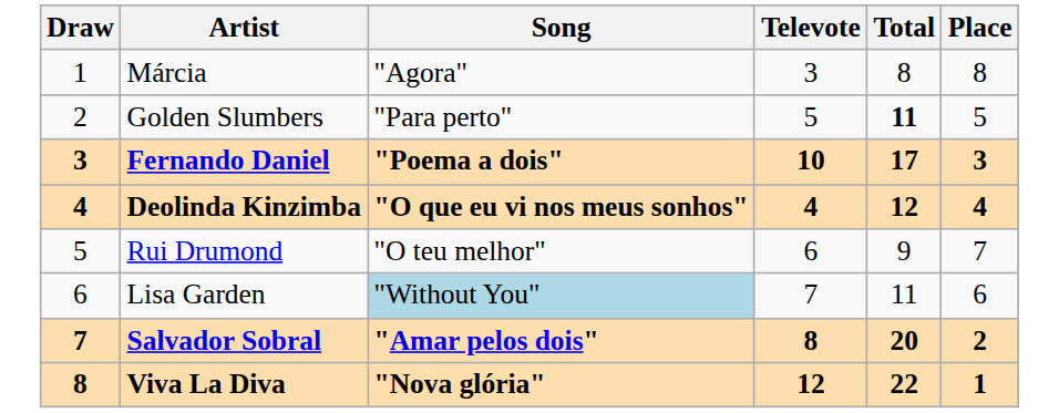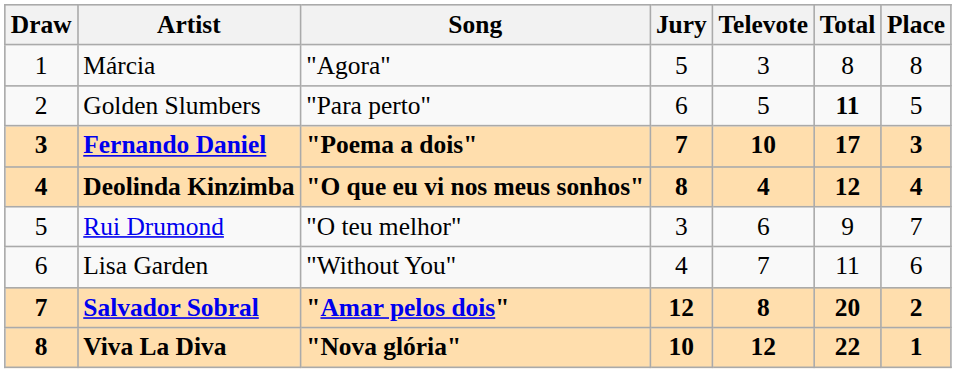 <table class="sortable wikitable" style="margin: 1em auto 1em auto; text-align:center;">
 <tr>
 <th>Draw</th>
 <th>Artist</th>
 <th>Song</th>
+<th>Jury</th>
 <th>Televote</th>
 <th>Total</th>
 <th>Place</th>
 </tr>
 <tr>
 <td>1</td>
 <td align="left">Márcia</td>
 <td align="left">"Agora"</td>
+<td>5</td>
 <td>3</td>
 <td>8</td>
 <td>8</td>
 </tr>
 <tr>
 <td>2</td>
 <td align="left">Golden Slumbers</td>
 <td align="left">"Para perto"</td>
+<td>6</td>
 <td>5</td>
 <td><strong>11</strong></td>
 <td>5</td>
 </tr>
 <tr style="font-weight:bold; background:#FFDEAD;">
 <td>3</td>
 <td align="left"><a href='#'>Fernando Daniel</a></td>
 <td align="left">"Poema a dois"</td>
+<td>7</td>
 <td>10</td>
 <td>17</td>
 <td>3</td>
 </tr>
 <tr style="font-weight:bold; background:#FFDEAD;">
 <td>4</td>
 <td align="left">Deolinda Kinzimba</td>
 <td align="left">"O que eu vi nos meus sonhos"</td>
+<td>8</td>
 <td>4</td>
 <td>12</td>
 <td>4</td>
 </tr>
 <tr>
 <td>5</td>
 <td align="left"><a href='#'>Rui Drumond</a></td>
 <td align="left">"O teu melhor"</td>
+<td>3</td>
 <td>6</td>
 <td>9</td>
 <td>7</td>
 </tr>
 <tr>
 <td>6</td>
 <td align="left">Lisa Garden</td>
-<td align="left" style="background: lightblue;">"Without You"</td>
+<td align="left">"Without You"</td>
+<td>4</td>
 <td>7</td>
 <td>11</td>
 <td>6</td>
 </tr>
 <tr style="font-weight:bold; background:#FFDEAD;">
 <td>7</td>
 <td align="left"><a href='#'>Salvador Sobral</a></td>
 <td align="left">"<a href='#'>Amar pelos dois</a>"</td>
+<td>12</td>
 <td>8</td>
 <td>20</td>
 <td>2</td>
 </tr>
 <tr style="font-weight:bold; background:#FFDEAD;">
 <td>8</td>
 <td align="left">Viva La Diva</td>
 <td align="left">"Nova glória"</td>
+<td>10</td>
 <td>12</td>
 <td>22</td>
 <td>1</td>
 </tr>
 </table>
